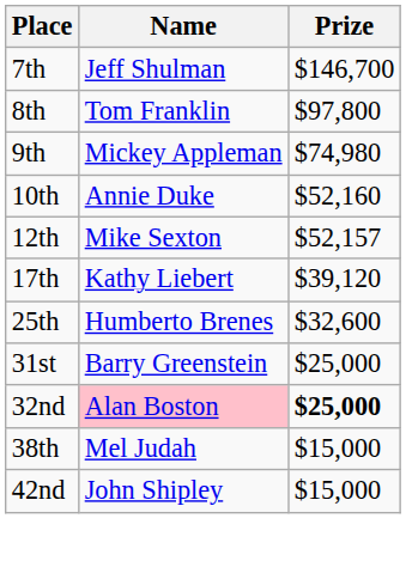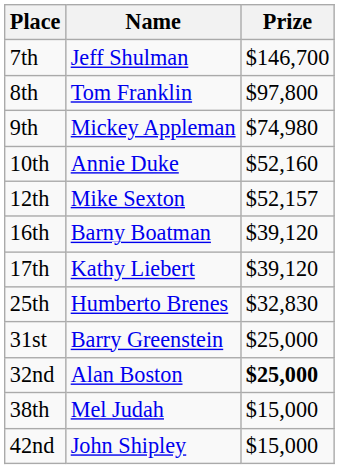 <table class="wikitable">
 <tr>
 <th bgcolor="#FFEBAD">Place</th>
 <th bgcolor="#FFEBAD">Name</th>
 <th bgcolor="#FFEBAD">Prize</th>
 </tr>
 <tr>
 <td>7th</td>
 <td><a href='#'>Jeff Shulman</a></td>
 <td>$146,700</td>
 </tr>
 <tr>
 <td>8th</td>
 <td><a href='#'>Tom Franklin</a></td>
 <td>$97,800</td>
 </tr>
 <tr>
 <td>9th</td>
 <td><a href='#'>Mickey Appleman</a></td>
 <td>$74,980</td>
 </tr>
 <tr>
 <td>10th</td>
 <td><a href='#'>Annie Duke</a></td>
 <td>$52,160</td>
 </tr>
 <tr>
 <td>12th</td>
 <td><a href='#'>Mike Sexton</a></td>
 <td>$52,157</td>
 </tr>
 <tr>
+<td>16th</td>
+<td><a href='#'>Barny Boatman</a></td>
+<td>$39,120</td>
+</tr>
+<tr>
 <td>17th</td>
 <td><a href='#'>Kathy Liebert</a></td>
 <td>$39,120</td>
 </tr>
 <tr>
 <td>25th</td>
 <td><a href='#'>Humberto Brenes</a></td>
-<td>$32,600</td>
+<td>$32,830</td>
 </tr>
 <tr>
 <td>31st</td>
 <td><a href='#'>Barry Greenstein</a></td>
 <td>$25,000</td>
 </tr>
 <tr>
 <td>32nd</td>
-<td style="background: pink;"><a href='#'>Alan Boston</a></td>
+<td><a href='#'>Alan Boston</a></td>
 <td><strong>$25,000</strong></td>
 </tr>
 <tr>
 <td>38th</td>
 <td><a href='#'>Mel Judah</a></td>
 <td>$15,000</td>
 </tr>
 <tr>
 <td>42nd</td>
 <td><a href='#'>John Shipley</a></td>
 <td>$15,000</td>
 </tr>
 </table>
